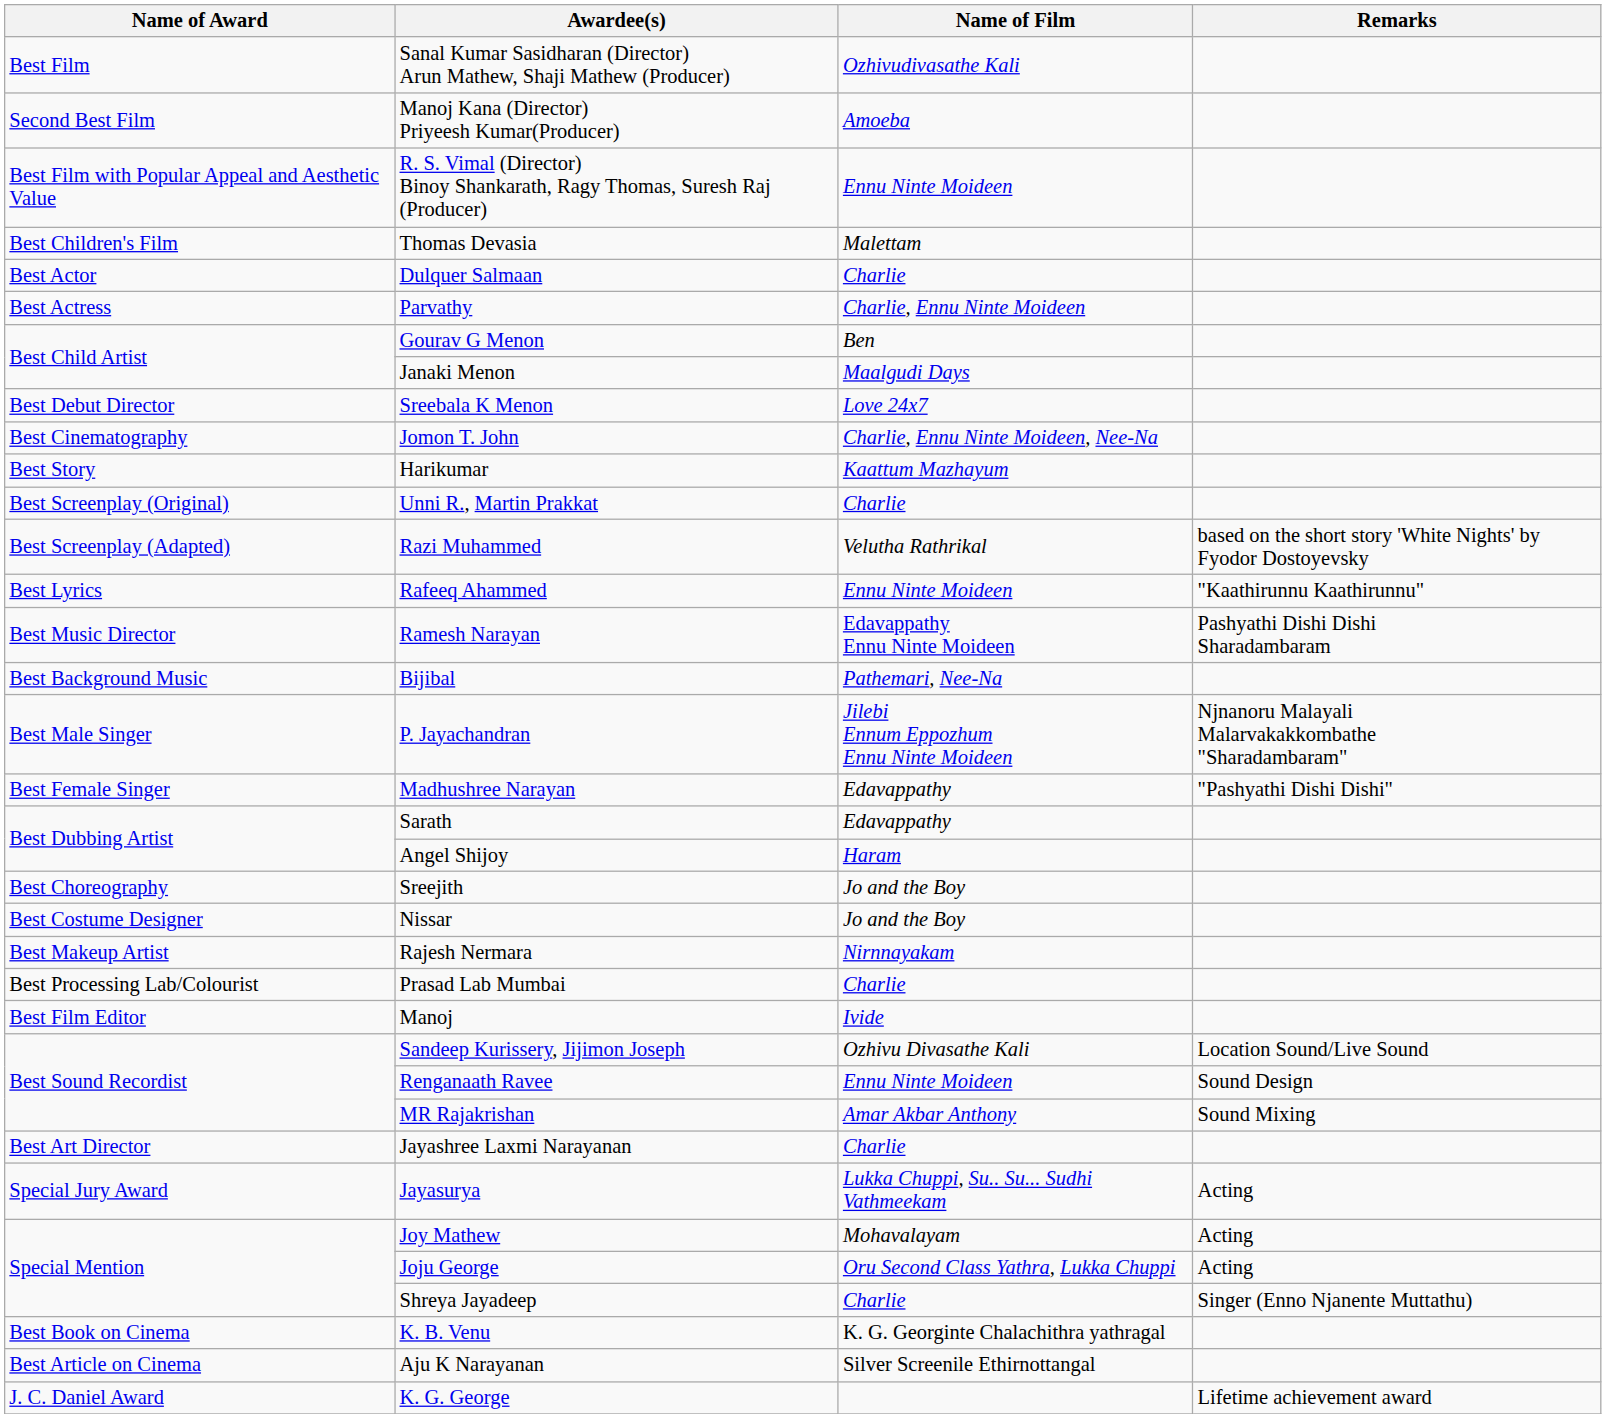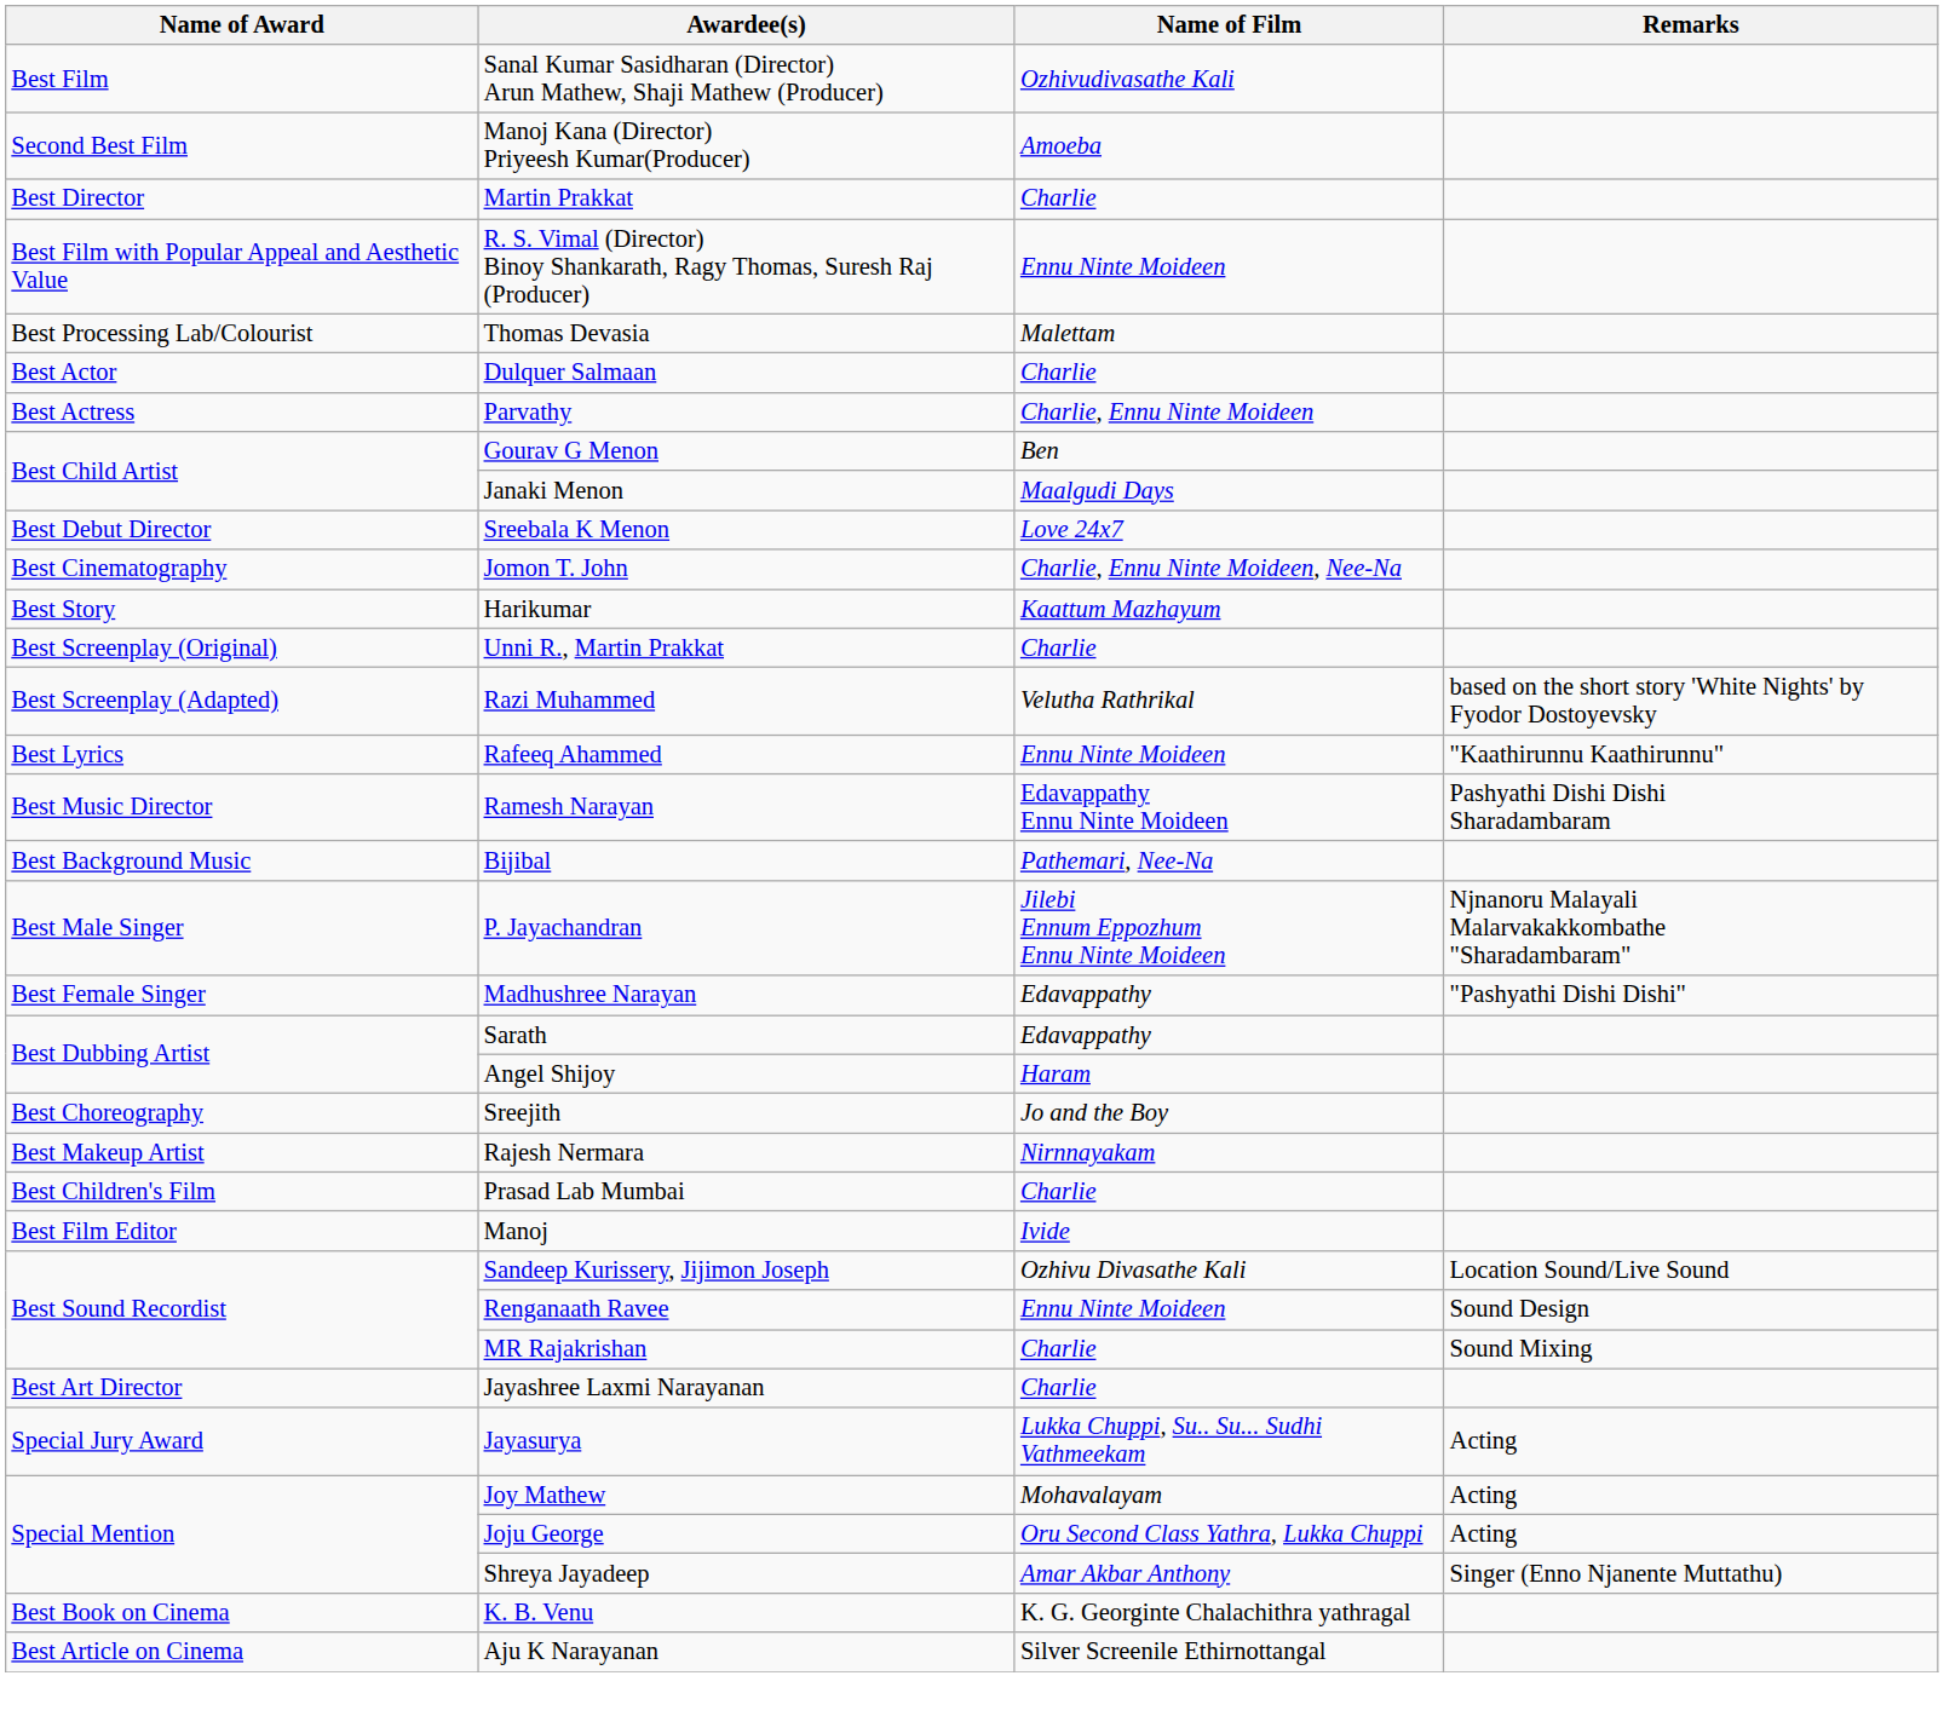 <table class="wikitable sortable">
 <tr>
 <th style="width:22%;">Name of Award</th>
 <th style="width:25%;">Awardee(s)</th>
 <th style="width:20%;">Name of Film</th>
 <th style="width:23%;">Remarks</th>
 </tr>
 <tr>
 <td><a href='#'>Best Film</a></td>
 <td>Sanal Kumar Sasidharan (Director)<br>Arun Mathew, Shaji Mathew (Producer)</td>
 <td><em><a href='#'>Ozhivudivasathe Kali</a></em></td>
 <td></td>
 </tr>
 <tr>
 <td><a href='#'>Second Best Film</a></td>
 <td>Manoj Kana (Director)<br>Priyeesh Kumar(Producer)</td>
 <td><em><a href='#'>Amoeba</a></em></td>
 <td></td>
 </tr>
 <tr>
+<td><a href='#'>Best Director</a></td>
+<td><a href='#'>Martin Prakkat</a></td>
+<td><em><a href='#'>Charlie</a></em></td>
+<td></td>
+</tr>
+<tr>
 <td><a href='#'>Best Film with Popular Appeal and Aesthetic Value</a></td>
 <td><a href='#'>R. S. Vimal</a> (Director)<br>Binoy Shankarath, Ragy Thomas, Suresh Raj (Producer)</td>
 <td><em><a href='#'>Ennu Ninte Moideen</a></em></td>
 <td></td>
 </tr>
 <tr>
-<td><a href='#'>Best Children's Film</a></td>
+<td>Best Processing Lab/Colourist</td>
 <td>Thomas Devasia</td>
 <td><em>Malettam</em></td>
 <td></td>
 </tr>
 <tr>
 <td><a href='#'>Best Actor</a></td>
 <td><a href='#'>Dulquer Salmaan</a></td>
 <td><em><a href='#'>Charlie</a></em></td>
 <td></td>
 </tr>
 <tr>
 <td><a href='#'>Best Actress</a></td>
 <td><a href='#'>Parvathy</a></td>
 <td><em><a href='#'>Charlie</a>, <a href='#'>Ennu Ninte Moideen</a></em></td>
 <td></td>
 </tr>
 <tr>
 <td rowspan="2"><a href='#'>Best Child Artist</a></td>
 <td><a href='#'>Gourav G Menon</a></td>
 <td><em>Ben</em></td>
 <td></td>
 </tr>
 <tr>
 <td>Janaki Menon</td>
 <td><em><a href='#'>Maalgudi Days</a></em></td>
 <td></td>
 </tr>
 <tr>
 <td><a href='#'>Best Debut Director</a></td>
 <td><a href='#'>Sreebala K Menon</a></td>
 <td><em><a href='#'>Love 24x7</a></em></td>
 <td></td>
 </tr>
 <tr>
 <td><a href='#'>Best Cinematography</a></td>
 <td><a href='#'>Jomon T. John</a></td>
 <td><em><a href='#'>Charlie</a>, <a href='#'>Ennu Ninte Moideen</a>, <a href='#'>Nee-Na</a></em></td>
 <td></td>
 </tr>
 <tr>
 <td><a href='#'>Best Story</a></td>
 <td>Harikumar</td>
 <td><em><a href='#'>Kaattum Mazhayum</a></em></td>
 <td></td>
 </tr>
 <tr>
 <td><a href='#'>Best Screenplay (Original)</a></td>
 <td><a href='#'>Unni R.</a>, <a href='#'>Martin Prakkat</a></td>
 <td><em><a href='#'>Charlie</a></em></td>
 <td></td>
 </tr>
 <tr>
 <td><a href='#'>Best Screenplay (Adapted)</a></td>
 <td><a href='#'>Razi Muhammed</a></td>
 <td><em>Velutha Rathrikal</em></td>
 <td>based on the short story 'White Nights' by Fyodor Dostoyevsky</td>
 </tr>
 <tr>
 <td><a href='#'>Best Lyrics</a></td>
 <td><a href='#'>Rafeeq Ahammed</a></td>
 <td><em><a href='#'>Ennu Ninte Moideen</a></em></td>
 <td>"Kaathirunnu Kaathirunnu"</td>
 </tr>
 <tr>
 <td><a href='#'>Best Music Director</a></td>
 <td><a href='#'>Ramesh Narayan</a></td>
 <td><a href='#'>Edavappathy</a><br><a href='#'>Ennu Ninte Moideen</a></td>
 <td>Pashyathi Dishi Dishi<br>Sharadambaram</td>
 </tr>
 <tr>
 <td><a href='#'>Best Background Music</a></td>
 <td><a href='#'>Bijibal</a></td>
 <td><em><a href='#'>Pathemari</a>, <a href='#'>Nee-Na</a></em></td>
 <td></td>
 </tr>
 <tr>
 <td><a href='#'>Best Male Singer</a></td>
 <td><a href='#'>P. Jayachandran</a></td>
 <td><em><a href='#'>Jilebi</a><br><a href='#'>Ennum Eppozhum</a><br><a href='#'>Ennu Ninte Moideen</a></em></td>
 <td>Njnanoru Malayali<br>Malarvakakkombathe<br>"Sharadambaram"</td>
 </tr>
 <tr>
 <td><a href='#'>Best Female Singer</a></td>
 <td><a href='#'>Madhushree Narayan</a></td>
 <td><em>Edavappathy</em></td>
 <td>"Pashyathi Dishi Dishi"</td>
 </tr>
 <tr>
 <td rowspan="2"><a href='#'>Best Dubbing Artist</a></td>
 <td>Sarath</td>
 <td><em>Edavappathy</em></td>
 <td></td>
 </tr>
 <tr>
 <td>Angel Shijoy</td>
 <td><em><a href='#'>Haram</a></em></td>
 <td></td>
 </tr>
 <tr>
 <td><a href='#'>Best Choreography</a></td>
 <td>Sreejith</td>
 <td><em>Jo and the Boy</em></td>
 <td></td>
 </tr>
 <tr>
-<td><a href='#'>Best Costume Designer</a></td>
-<td>Nissar</td>
-<td><em>Jo and the Boy</em></td>
-<td></td>
-</tr>
-<tr>
 <td><a href='#'>Best Makeup Artist</a></td>
 <td>Rajesh Nermara</td>
 <td><em><a href='#'>Nirnnayakam</a></em></td>
 <td></td>
 </tr>
 <tr>
-<td>Best Processing Lab/Colourist</td>
+<td><a href='#'>Best Children's Film</a></td>
 <td>Prasad Lab Mumbai</td>
 <td><em><a href='#'>Charlie</a></em></td>
 <td></td>
 </tr>
 <tr>
 <td><a href='#'>Best Film Editor</a></td>
 <td>Manoj</td>
 <td><em><a href='#'>Ivide</a></em></td>
 <td></td>
 </tr>
 <tr>
 <td rowspan="3"><a href='#'>Best Sound Recordist</a></td>
 <td><a href='#'>Sandeep Kurissery</a>, <a href='#'>Jijimon Joseph</a></td>
 <td><em>Ozhivu Divasathe Kali</em></td>
 <td>Location Sound/Live Sound</td>
 </tr>
 <tr>
 <td><a href='#'>Renganaath Ravee</a></td>
 <td><em><a href='#'>Ennu Ninte Moideen</a></em></td>
 <td>Sound Design</td>
 </tr>
 <tr>
 <td><a href='#'>MR Rajakrishan</a></td>
-<td><em><a href='#'>Amar Akbar Anthony</a></em></td>
+<td><em><a href='#'>Charlie</a></em></td>
 <td>Sound Mixing</td>
 </tr>
 <tr>
 <td><a href='#'>Best Art Director</a></td>
 <td>Jayashree Laxmi Narayanan</td>
 <td><em><a href='#'>Charlie</a></em></td>
 <td></td>
 </tr>
 <tr>
 <td><a href='#'>Special Jury Award</a></td>
 <td><a href='#'>Jayasurya</a></td>
 <td><em><a href='#'>Lukka Chuppi</a>, <a href='#'>Su.. Su... Sudhi Vathmeekam</a></em></td>
 <td>Acting</td>
 </tr>
 <tr>
 <td rowspan="3"><a href='#'>Special Mention</a></td>
 <td><a href='#'>Joy Mathew</a></td>
 <td><em>Mohavalayam</em></td>
 <td>Acting</td>
 </tr>
 <tr>
 <td><a href='#'>Joju George</a></td>
 <td><em><a href='#'>Oru Second Class Yathra</a>, <a href='#'>Lukka Chuppi</a></em></td>
 <td>Acting</td>
 </tr>
 <tr>
 <td>Shreya Jayadeep</td>
-<td><em><a href='#'>Charlie</a></em></td>
+<td><em><a href='#'>Amar Akbar Anthony</a></em></td>
 <td>Singer (Enno Njanente Muttathu)</td>
 </tr>
 <tr>
 <td><a href='#'>Best Book on Cinema</a></td>
 <td><a href='#'>K. B. Venu</a></td>
 <td>K. G. Georginte Chalachithra yathragal</td>
 <td></td>
 </tr>
 <tr>
 <td><a href='#'>Best Article on Cinema</a></td>
 <td>Aju K Narayanan</td>
 <td>Silver Screenile Ethirnottangal</td>
 <td></td>
 </tr>
-<tr>
-<td><a href='#'>J. C. Daniel Award</a></td>
-<td><a href='#'>K. G. George</a></td>
-<td></td>
-<td>Lifetime achievement award</td>
-</tr>
 </table>
